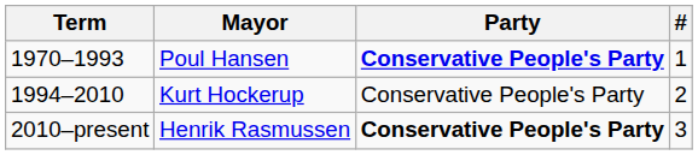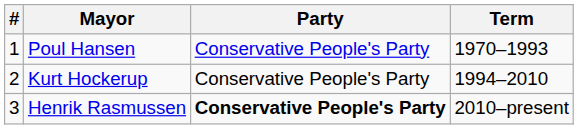 <table class="wikitable">
 <tr>
-<th>Term</th>
+<th>#</th>
 <th>Mayor</th>
 <th>Party</th>
-<th>#</th>
+<th>Term</th>
 </tr>
 <tr>
+<td>1</td>
+<td><a href='#'>Poul Hansen</a></td>
+<td> <a href='#'>Conservative People's Party</a></td>
 <td>1970–1993</td>
-<td><a href='#'>Poul Hansen</a></td>
-<td><strong> <a href='#'>Conservative People's Party</a></strong></td>
-<td>1</td>
 </tr>
 <tr>
-<td>1994–2010</td>
+<td>2</td>
 <td><a href='#'>Kurt Hockerup</a></td>
 <td> Conservative People's Party</td>
-<td>2</td>
+<td>1994–2010</td>
 </tr>
 <tr>
-<td>2010–present</td>
+<td>3</td>
 <td><a href='#'>Henrik Rasmussen</a></td>
 <td><strong> Conservative People's Party</strong></td>
-<td>3</td>
+<td>2010–present</td>
 </tr>
 </table>
